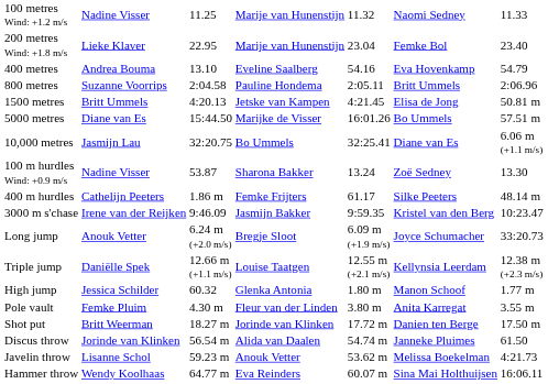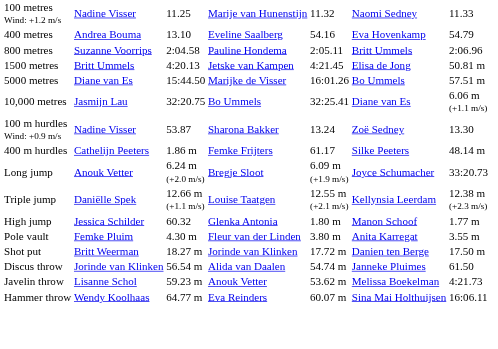 <table>
 <tr>
 <td>100 metres<br><small>Wind: +1.2 m/s</small></td>
 <td><a href='#'>Nadine Visser</a></td>
 <td>11.25</td>
 <td><a href='#'>Marije van Hunenstijn</a></td>
 <td>11.32</td>
 <td><a href='#'>Naomi Sedney</a></td>
 <td>11.33</td>
-</tr>
-<tr>
-<td>200 metres<br><small>Wind: +1.8 m/s</small></td>
-<td><a href='#'>Lieke Klaver</a></td>
-<td>22.95</td>
-<td><a href='#'>Marije van Hunenstijn</a></td>
-<td>23.04</td>
-<td><a href='#'>Femke Bol</a></td>
-<td>23.40</td>
 </tr>
 <tr>
 <td>400 metres</td>
 <td><a href='#'>Andrea Bouma</a></td>
 <td>13.10</td>
 <td><a href='#'>Eveline Saalberg</a></td>
 <td>54.16</td>
 <td><a href='#'>Eva Hovenkamp</a></td>
 <td>54.79</td>
 </tr>
 <tr>
 <td>800 metres</td>
 <td><a href='#'>Suzanne Voorrips</a></td>
 <td>2:04.58</td>
 <td><a href='#'>Pauline Hondema</a></td>
 <td>2:05.11</td>
 <td><a href='#'>Britt Ummels</a></td>
 <td>2:06.96</td>
 </tr>
 <tr>
 <td>1500 metres</td>
 <td><a href='#'>Britt Ummels</a></td>
 <td>4:20.13</td>
 <td><a href='#'>Jetske van Kampen</a></td>
 <td>4:21.45</td>
 <td><a href='#'>Elisa de Jong</a></td>
 <td>50.81 m</td>
 </tr>
 <tr>
 <td>5000 metres</td>
 <td><a href='#'>Diane van Es</a></td>
 <td>15:44.50</td>
 <td><a href='#'>Marijke de Visser</a></td>
 <td>16:01.26</td>
 <td><a href='#'>Bo Ummels</a></td>
 <td>57.51 m</td>
 </tr>
 <tr>
 <td>10,000 metres</td>
 <td><a href='#'>Jasmijn Lau</a></td>
 <td>32:20.75</td>
 <td><a href='#'>Bo Ummels</a></td>
 <td>32:25.41</td>
 <td><a href='#'>Diane van Es</a></td>
 <td>6.06 m<br><small>(+1.1 m/s)</small></td>
 </tr>
 <tr>
 <td>100 m hurdles<br><small>Wind: +0.9 m/s</small></td>
 <td><a href='#'>Nadine Visser</a></td>
 <td>53.87</td>
 <td><a href='#'>Sharona Bakker</a></td>
 <td>13.24</td>
 <td><a href='#'>Zoë Sedney</a></td>
 <td>13.30</td>
 </tr>
 <tr>
 <td>400 m hurdles</td>
 <td><a href='#'>Cathelijn Peeters</a></td>
 <td>1.86 m</td>
 <td><a href='#'>Femke Frijters</a></td>
 <td>61.17</td>
 <td><a href='#'>Silke Peeters</a></td>
 <td>48.14 m</td>
-</tr>
-<tr>
-<td>3000 m s'chase</td>
-<td><a href='#'>Irene van der Reijken</a></td>
-<td>9:46.09</td>
-<td><a href='#'>Jasmijn Bakker</a></td>
-<td>9:59.35</td>
-<td><a href='#'>Kristel van den Berg</a></td>
-<td>10:23.47</td>
 </tr>
 <tr>
 <td>Long jump</td>
 <td><a href='#'>Anouk Vetter</a></td>
 <td>6.24 m<br><small>(+2.0 m/s)</small></td>
 <td><a href='#'>Bregje Sloot</a></td>
 <td>6.09 m<br><small>(+1.9 m/s)</small></td>
 <td><a href='#'>Joyce Schumacher</a></td>
 <td>33:20.73</td>
 </tr>
 <tr>
 <td>Triple jump</td>
 <td><a href='#'>Daniëlle Spek</a></td>
 <td>12.66 m<br><small>(+1.1 m/s)</small></td>
 <td><a href='#'>Louise Taatgen</a></td>
 <td>12.55 m<br><small>(+2.1 m/s)</small></td>
 <td><a href='#'>Kellynsia Leerdam</a></td>
 <td>12.38 m<br><small>(+2.3 m/s)</small></td>
 </tr>
 <tr>
 <td>High jump</td>
 <td><a href='#'>Jessica Schilder</a></td>
 <td>60.32</td>
 <td><a href='#'>Glenka Antonia</a></td>
 <td>1.80 m</td>
 <td><a href='#'>Manon Schoof</a></td>
 <td>1.77 m</td>
 </tr>
 <tr>
 <td>Pole vault</td>
 <td><a href='#'>Femke Pluim</a></td>
 <td>4.30 m</td>
 <td><a href='#'>Fleur van der Linden</a></td>
 <td>3.80 m</td>
 <td><a href='#'>Anita Karregat</a></td>
 <td>3.55 m</td>
 </tr>
 <tr>
 <td>Shot put</td>
 <td><a href='#'>Britt Weerman</a></td>
 <td>18.27 m</td>
 <td><a href='#'>Jorinde van Klinken</a></td>
 <td>17.72 m</td>
 <td><a href='#'>Danien ten Berge</a></td>
 <td>17.50 m</td>
 </tr>
 <tr>
 <td>Discus throw</td>
 <td><a href='#'>Jorinde van Klinken</a></td>
 <td>56.54 m</td>
 <td><a href='#'>Alida van Daalen</a></td>
 <td>54.74 m</td>
 <td><a href='#'>Janneke Pluimes</a></td>
 <td>61.50</td>
 </tr>
 <tr>
 <td>Javelin throw</td>
 <td><a href='#'>Lisanne Schol</a></td>
 <td>59.23 m</td>
 <td><a href='#'>Anouk Vetter</a></td>
 <td>53.62 m</td>
 <td><a href='#'>Melissa Boekelman</a></td>
 <td>4:21.73</td>
 </tr>
 <tr>
 <td>Hammer throw</td>
 <td><a href='#'>Wendy Koolhaas</a></td>
 <td>64.77 m</td>
 <td><a href='#'>Eva Reinders</a></td>
 <td>60.07 m</td>
 <td><a href='#'>Sina Mai Holthuijsen</a></td>
 <td>16:06.11</td>
 </tr>
 </table>
